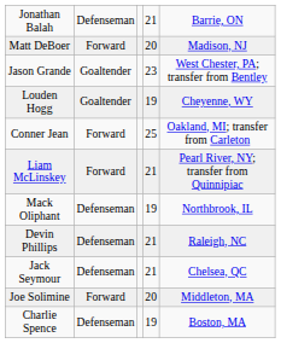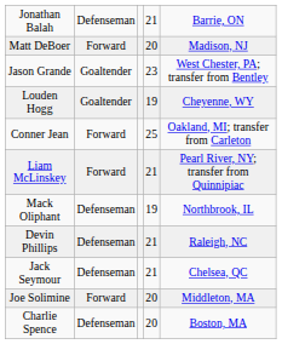 <table class="wikitable" width="60%">
 <tr align="center" bgcolor="">
 <td>Jonathan Balah</td>
 <td>Defenseman</td>
 <td></td>
 <td>21</td>
 <td><a href='#'>Barrie, ON</a></td>
 </tr>
 <tr align="center" bgcolor="f0f0f0">
 <td>Matt DeBoer</td>
 <td>Forward</td>
 <td></td>
 <td>20</td>
 <td><a href='#'>Madison, NJ</a></td>
 </tr>
 <tr align="center" bgcolor="">
 <td>Jason Grande</td>
 <td>Goaltender</td>
 <td></td>
 <td>23</td>
 <td><a href='#'>West Chester, PA</a>; transfer from <a href='#'>Bentley</a></td>
 </tr>
 <tr align="center" bgcolor="f0f0f0">
 <td>Louden Hogg</td>
 <td>Goaltender</td>
 <td></td>
 <td>19</td>
 <td><a href='#'>Cheyenne, WY</a></td>
 </tr>
 <tr align="center" bgcolor="">
 <td>Conner Jean</td>
 <td>Forward</td>
 <td></td>
 <td>25</td>
 <td><a href='#'>Oakland, MI</a>; transfer from <a href='#'>Carleton</a></td>
 </tr>
 <tr align="center" bgcolor="f0f0f0">
 <td><a href='#'>Liam McLinskey</a></td>
 <td>Forward</td>
 <td></td>
 <td>21</td>
 <td><a href='#'>Pearl River, NY</a>; transfer from <a href='#'>Quinnipiac</a></td>
 </tr>
 <tr align="center" bgcolor="">
 <td>Mack Oliphant</td>
 <td>Defenseman</td>
 <td></td>
 <td>19</td>
 <td><a href='#'>Northbrook, IL</a></td>
 </tr>
 <tr align="center" bgcolor="f0f0f0">
 <td>Devin Phillips</td>
 <td>Defenseman</td>
 <td></td>
 <td>21</td>
 <td><a href='#'>Raleigh, NC</a></td>
 </tr>
 <tr align="center" bgcolor="">
 <td>Jack Seymour</td>
 <td>Defenseman</td>
 <td></td>
 <td>21</td>
 <td><a href='#'>Chelsea, QC</a></td>
 </tr>
 <tr align="center" bgcolor="f0f0f0">
 <td>Joe Solimine</td>
 <td>Forward</td>
 <td></td>
 <td>20</td>
 <td><a href='#'>Middleton, MA</a></td>
 </tr>
 <tr align="center" bgcolor="">
 <td>Charlie Spence</td>
 <td>Defenseman</td>
 <td></td>
-<td>19</td>
+<td>20</td>
 <td><a href='#'>Boston, MA</a></td>
 </tr>
 </table>
